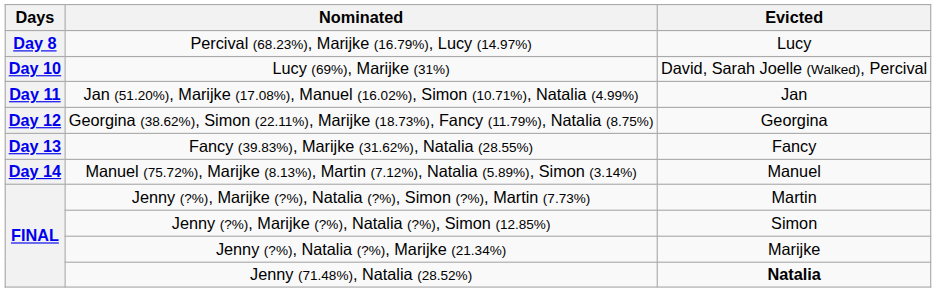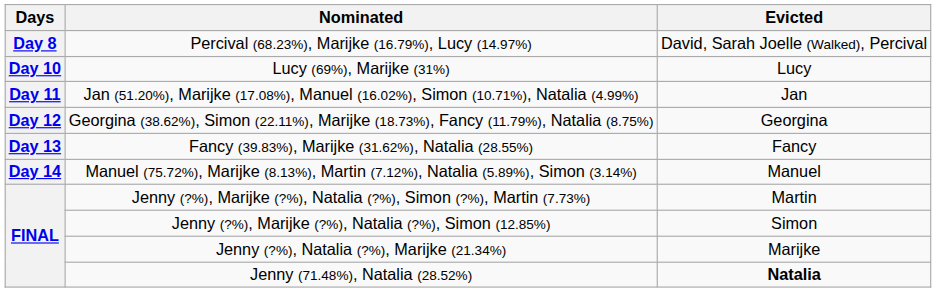 <table class="wikitable" style="font-size:90%; text-align:center; margin-left: auto; margin-right: auto">
 <tr>
 <th>Days</th>
 <th>Nominated</th>
 <th>Evicted</th>
 </tr>
 <tr>
 <th><a href='#'>Day 8</a></th>
 <td>Percival <small>(68.23%)</small>, Marijke <small>(16.79%)</small>, Lucy <small>(14.97%)</small></td>
-<td>Lucy</td>
+<td>David, Sarah Joelle <small>(Walked)</small>, Percival</td>
 </tr>
 <tr>
 <th><a href='#'>Day 10</a></th>
 <td>Lucy <small>(69%)</small>, Marijke <small>(31%)</small></td>
-<td>David, Sarah Joelle <small>(Walked)</small>, Percival</td>
+<td>Lucy</td>
 </tr>
 <tr>
 <th><a href='#'>Day 11</a></th>
 <td>Jan <small>(51.20%)</small>, Marijke <small>(17.08%)</small>, Manuel <small>(16.02%)</small>, Simon <small>(10.71%)</small>, Natalia <small>(4.99%)</small></td>
 <td>Jan</td>
 </tr>
 <tr>
 <th><a href='#'>Day 12</a></th>
 <td>Georgina <small>(38.62%)</small>, Simon <small>(22.11%)</small>, Marijke <small>(18.73%)</small>, Fancy <small>(11.79%)</small>, Natalia <small>(8.75%)</small></td>
 <td>Georgina</td>
 </tr>
 <tr>
 <th><a href='#'>Day 13</a></th>
 <td>Fancy <small>(39.83%)</small>, Marijke <small>(31.62%)</small>, Natalia <small>(28.55%)</small></td>
 <td>Fancy</td>
 </tr>
 <tr>
 <th><a href='#'>Day 14</a></th>
 <td>Manuel <small>(75.72%)</small>, Marijke <small>(8.13%)</small>, Martin <small>(7.12%)</small>, Natalia <small>(5.89%)</small>, Simon <small>(3.14%)</small></td>
 <td>Manuel</td>
 </tr>
 <tr>
 <th rowspan=4><a href='#'>FINAL</a></th>
 <td>Jenny <small>(?%)</small>, Marijke <small>(?%)</small>, Natalia <small>(?%)</small>, Simon <small>(?%)</small>, Martin <small>(7.73%)</small></td>
 <td>Martin</td>
 </tr>
 <tr>
 <td>Jenny <small>(?%)</small>, Marijke <small>(?%)</small>, Natalia <small>(?%)</small>, Simon <small>(12.85%)</small></td>
 <td>Simon</td>
 </tr>
 <tr>
 <td>Jenny <small>(?%)</small>, Natalia <small>(?%)</small>, Marijke <small>(21.34%)</small></td>
 <td>Marijke</td>
 </tr>
 <tr>
 <td>Jenny <small>(71.48%)</small>, Natalia <small>(28.52%)</small></td>
 <td><strong>Natalia</strong></td>
 </tr>
 </table>
